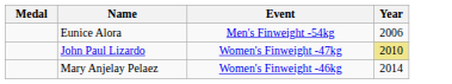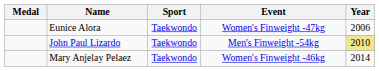 <table class="wikitable"  style="font-size:100%;  text-align:center;">
 <tr>
 <th width="65">Medal</th>
 <th width="170">Name</th>
+<th width="80">Sport</th>
 <th width="250">Event</th>
 <th width="40">Year</th>
 </tr>
 <tr>
 <td></td>
 <td align=left>Eunice Alora</td>
-<td><a href='#'>Men's Finweight -54kg</a></td>
+<td><a href='#'>Taekwondo</a></td>
+<td><a href='#'>Women's Finweight -47kg</a></td>
 <td>2006</td>
 </tr>
 <tr>
 <td></td>
 <td align=left><a href='#'>John Paul Lizardo</a></td>
-<td><a href='#'>Women's Finweight -47kg</a></td>
+<td><a href='#'>Taekwondo</a></td>
+<td><a href='#'>Men's Finweight -54kg</a></td>
 <td style="background: khaki;">2010</td>
 </tr>
 <tr>
 <td></td>
 <td align=left>Mary Anjelay Pelaez</td>
+<td><a href='#'>Taekwondo</a></td>
 <td><a href='#'>Women's Finweight -46kg</a></td>
 <td>2014</td>
 </tr>
 </table>
